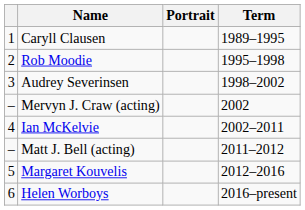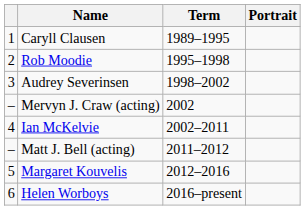 <table class="wikitable">
 <tr>
 <th></th>
 <th>Name</th>
+<th>Term</th>
 <th>Portrait</th>
-<th>Term</th>
 </tr>
 <tr>
 <td align=center>1</td>
 <td>Caryll Clausen</td>
+<td>1989–1995</td>
 <td></td>
-<td>1989–1995</td>
 </tr>
 <tr>
 <td align=center>2</td>
 <td><a href='#'>Rob Moodie</a></td>
+<td>1995–1998</td>
 <td></td>
-<td>1995–1998</td>
 </tr>
 <tr>
 <td align=center>3</td>
 <td>Audrey Severinsen</td>
+<td>1998–2002</td>
 <td></td>
-<td>1998–2002</td>
 </tr>
 <tr>
 <td align=center>–</td>
 <td>Mervyn J. Craw (acting)</td>
+<td>2002</td>
 <td></td>
-<td>2002</td>
 </tr>
 <tr>
 <td align=center>4</td>
 <td><a href='#'>Ian McKelvie</a></td>
+<td>2002–2011</td>
 <td></td>
-<td>2002–2011</td>
 </tr>
 <tr>
 <td align=center>–</td>
 <td>Matt J. Bell (acting)</td>
+<td>2011–2012</td>
 <td></td>
-<td>2011–2012</td>
 </tr>
 <tr>
 <td align=center>5</td>
 <td><a href='#'>Margaret Kouvelis</a></td>
+<td>2012–2016</td>
 <td></td>
-<td>2012–2016</td>
 </tr>
 <tr>
 <td align=center>6</td>
 <td><a href='#'>Helen Worboys</a></td>
+<td>2016–present</td>
 <td></td>
-<td>2016–present</td>
 </tr>
 </table>
